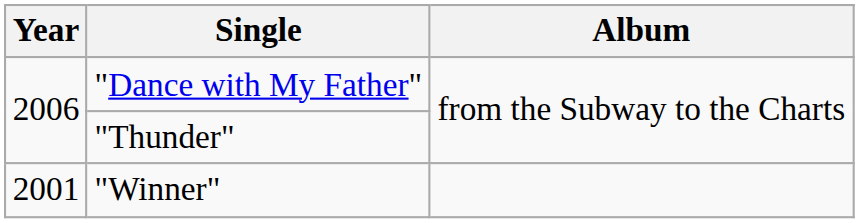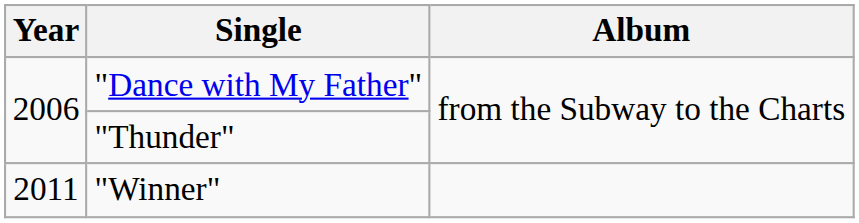 <table class="wikitable" style="text-align:center;">
 <tr>
 <th>Year</th>
 <th>Single</th>
 <th>Album</th>
 </tr>
 <tr>
 <td rowspan="2">2006</td>
 <td align="left">"<a href='#'>Dance with My Father</a>"</td>
 <td align="left" rowspan="2">from the Subway to the Charts</td>
 </tr>
 <tr>
 <td align="left">"Thunder"</td>
 </tr>
 <tr>
-<td rowspan="1">2001</td>
+<td rowspan="1">2011</td>
 <td align="left">"Winner"</td>
 </tr>
 </table>
